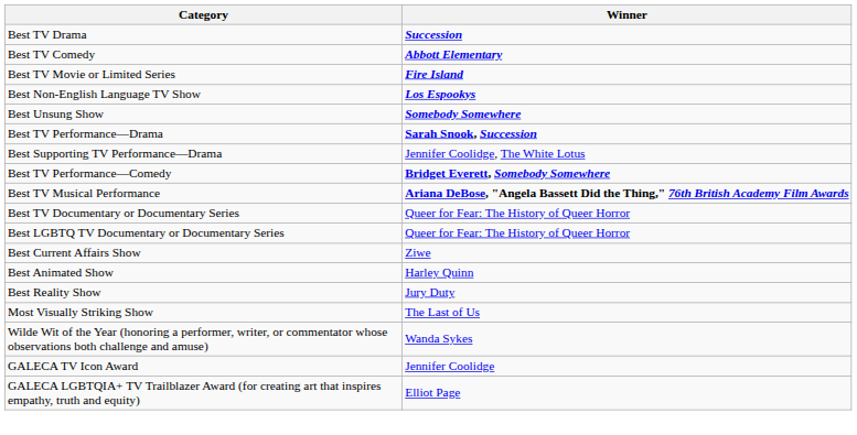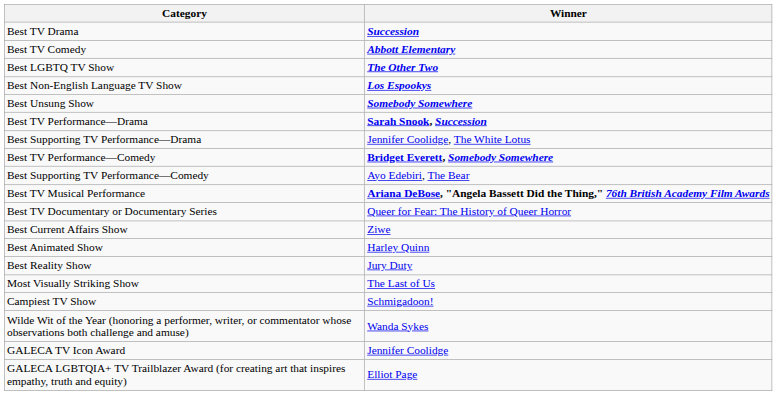 <table class="wikitable">
 <tr>
 <th width="500">Category</th>
 <th>Winner</th>
 </tr>
 <tr>
 <td>Best TV Drama</td>
 <td><strong><em><a href='#'>Succession</a></em></strong></td>
 </tr>
 <tr>
 <td>Best TV Comedy</td>
 <td><strong><em><a href='#'>Abbott Elementary</a></em></strong></td>
 </tr>
 <tr>
-<td>Best TV Movie or Limited Series</td>
-<td><strong><em><a href='#'>Fire Island</a></em></strong></td>
+<td>Best LGBTQ TV Show</td>
+<td><strong><em><a href='#'>The Other Two</a></em></strong></td>
 </tr>
 <tr>
 <td>Best Non-English Language TV Show</td>
 <td><strong><em><a href='#'>Los Espookys</a></em></strong></td>
 </tr>
 <tr>
 <td>Best Unsung Show</td>
 <td><strong><em><a href='#'>Somebody Somewhere</a></em></strong></td>
 </tr>
 <tr>
 <td>Best TV Performance—Drama</td>
 <td><strong><a href='#'>Sarah Snook</a>, <em><a href='#'>Succession</a><strong><em></td>
 </tr>
 <tr>
 <td>Best Supporting TV Performance—Drama</td>
 <td></strong><a href='#'>Jennifer Coolidge</a>, </em><a href='#'>The White Lotus</a></em></strong></td>
 </tr>
 <tr>
 <td>Best TV Performance—Comedy</td>
 <td><strong><a href='#'>Bridget Everett</a>, <em><a href='#'>Somebody Somewhere</a><strong><em></td>
 </tr>
 <tr>
+<td>Best Supporting TV Performance—Comedy</td>
+<td></strong><a href='#'>Ayo Edebiri</a>, </em><a href='#'>The Bear</a></em></strong></td>
+</tr>
+<tr>
 <td>Best TV Musical Performance</td>
 <td><strong><a href='#'>Ariana DeBose</a>, "Angela Bassett Did the Thing," <em><a href='#'>76th British Academy Film Awards</a><strong><em></td>
 </tr>
 <tr>
 <td>Best TV Documentary or Documentary Series</td>
-<td></em></strong><a href='#'>Queer for Fear: The History of Queer Horror</a><strong><em></td>
-</tr>
-<tr>
-<td>Best LGBTQ TV Documentary or Documentary Series</td>
 <td></em></strong><a href='#'>Queer for Fear: The History of Queer Horror</a><strong><em></td>
 </tr>
 <tr>
 <td>Best Current Affairs Show</td>
 <td></em></strong><a href='#'>Ziwe</a><strong><em></td>
 </tr>
 <tr>
 <td>Best Animated Show</td>
 <td></em></strong><a href='#'>Harley Quinn</a><strong><em></td>
 </tr>
 <tr>
 <td>Best Reality Show</td>
 <td></em></strong><a href='#'>Jury Duty</a><strong><em></td>
 </tr>
 <tr>
 <td>Most Visually Striking Show</td>
 <td></em></strong><a href='#'>The Last of Us</a><strong><em></td>
 </tr>
 <tr>
+<td>Campiest TV Show</td>
+<td></em></strong><a href='#'>Schmigadoon!</a><strong><em></td>
+</tr>
+<tr>
 <td>Wilde Wit of the Year (honoring a performer, writer, or commentator whose observations both challenge and amuse)</td>
 <td></strong><a href='#'>Wanda Sykes</a><strong></td>
 </tr>
 <tr>
 <td>GALECA TV Icon Award</td>
 <td></strong><a href='#'>Jennifer Coolidge</a><strong></td>
 </tr>
 <tr>
 <td>GALECA LGBTQIA+ TV Trailblazer Award (for creating art that inspires empathy, truth and equity)</td>
 <td></strong><a href='#'>Elliot Page</a><strong></td>
 </tr>
 </table>
